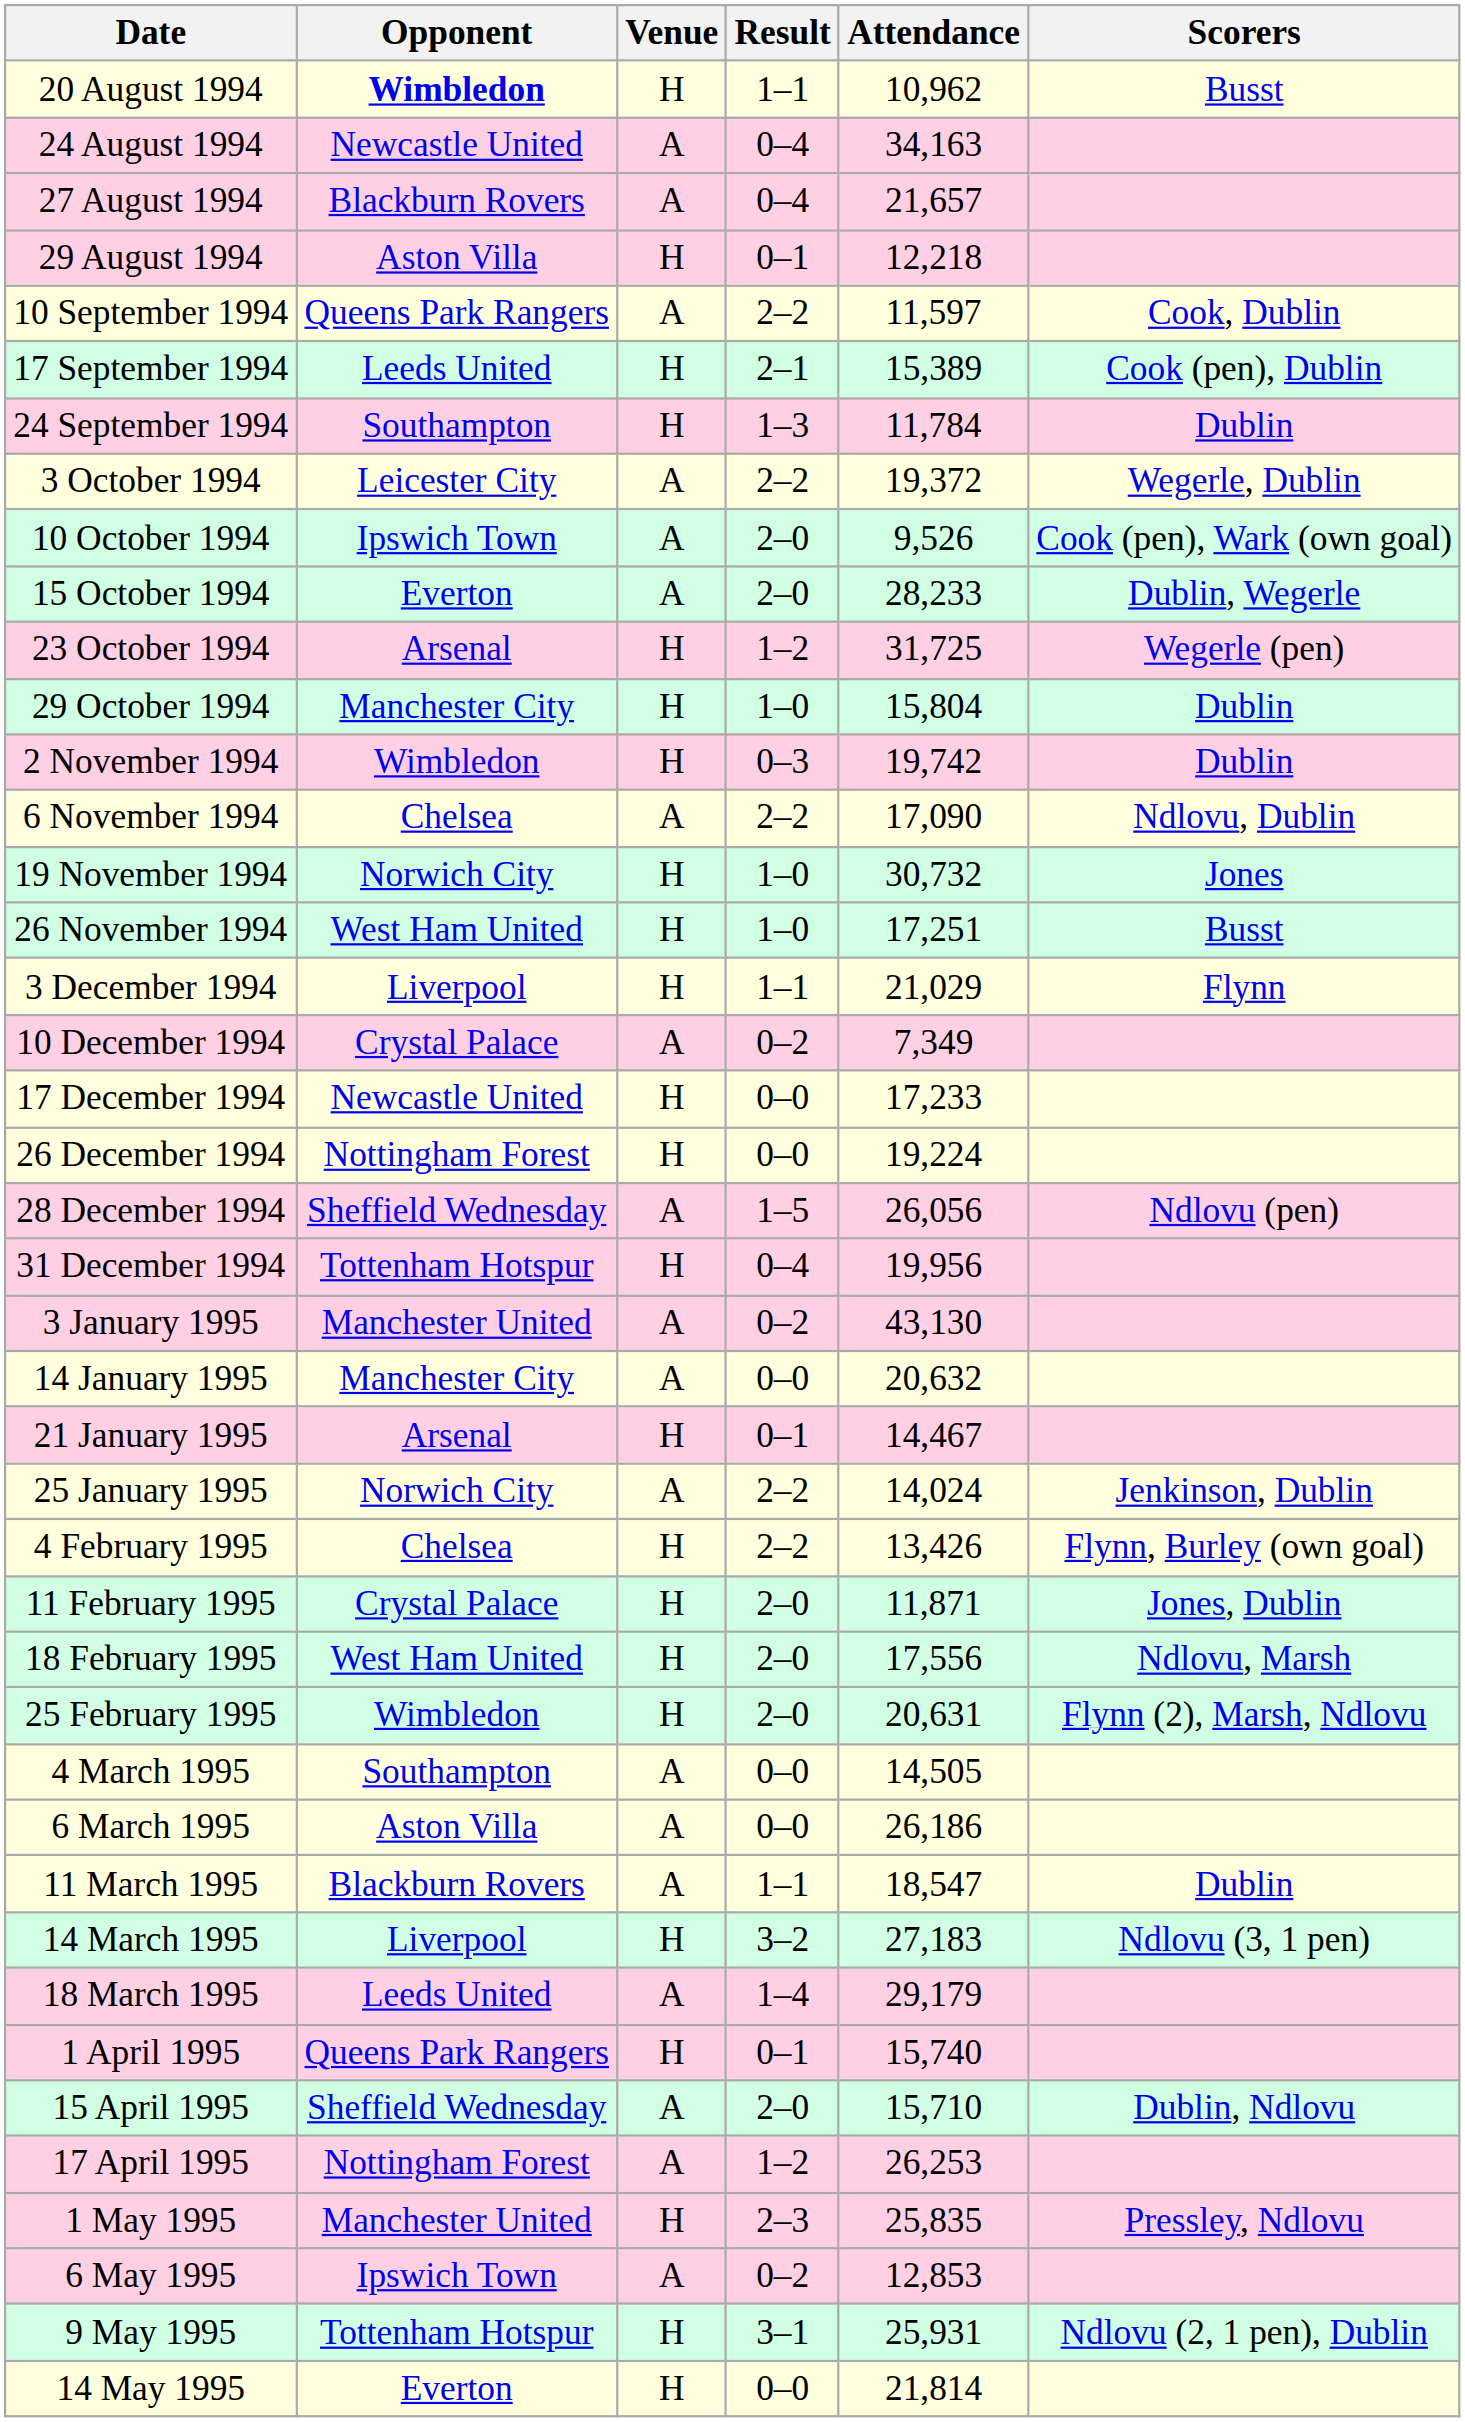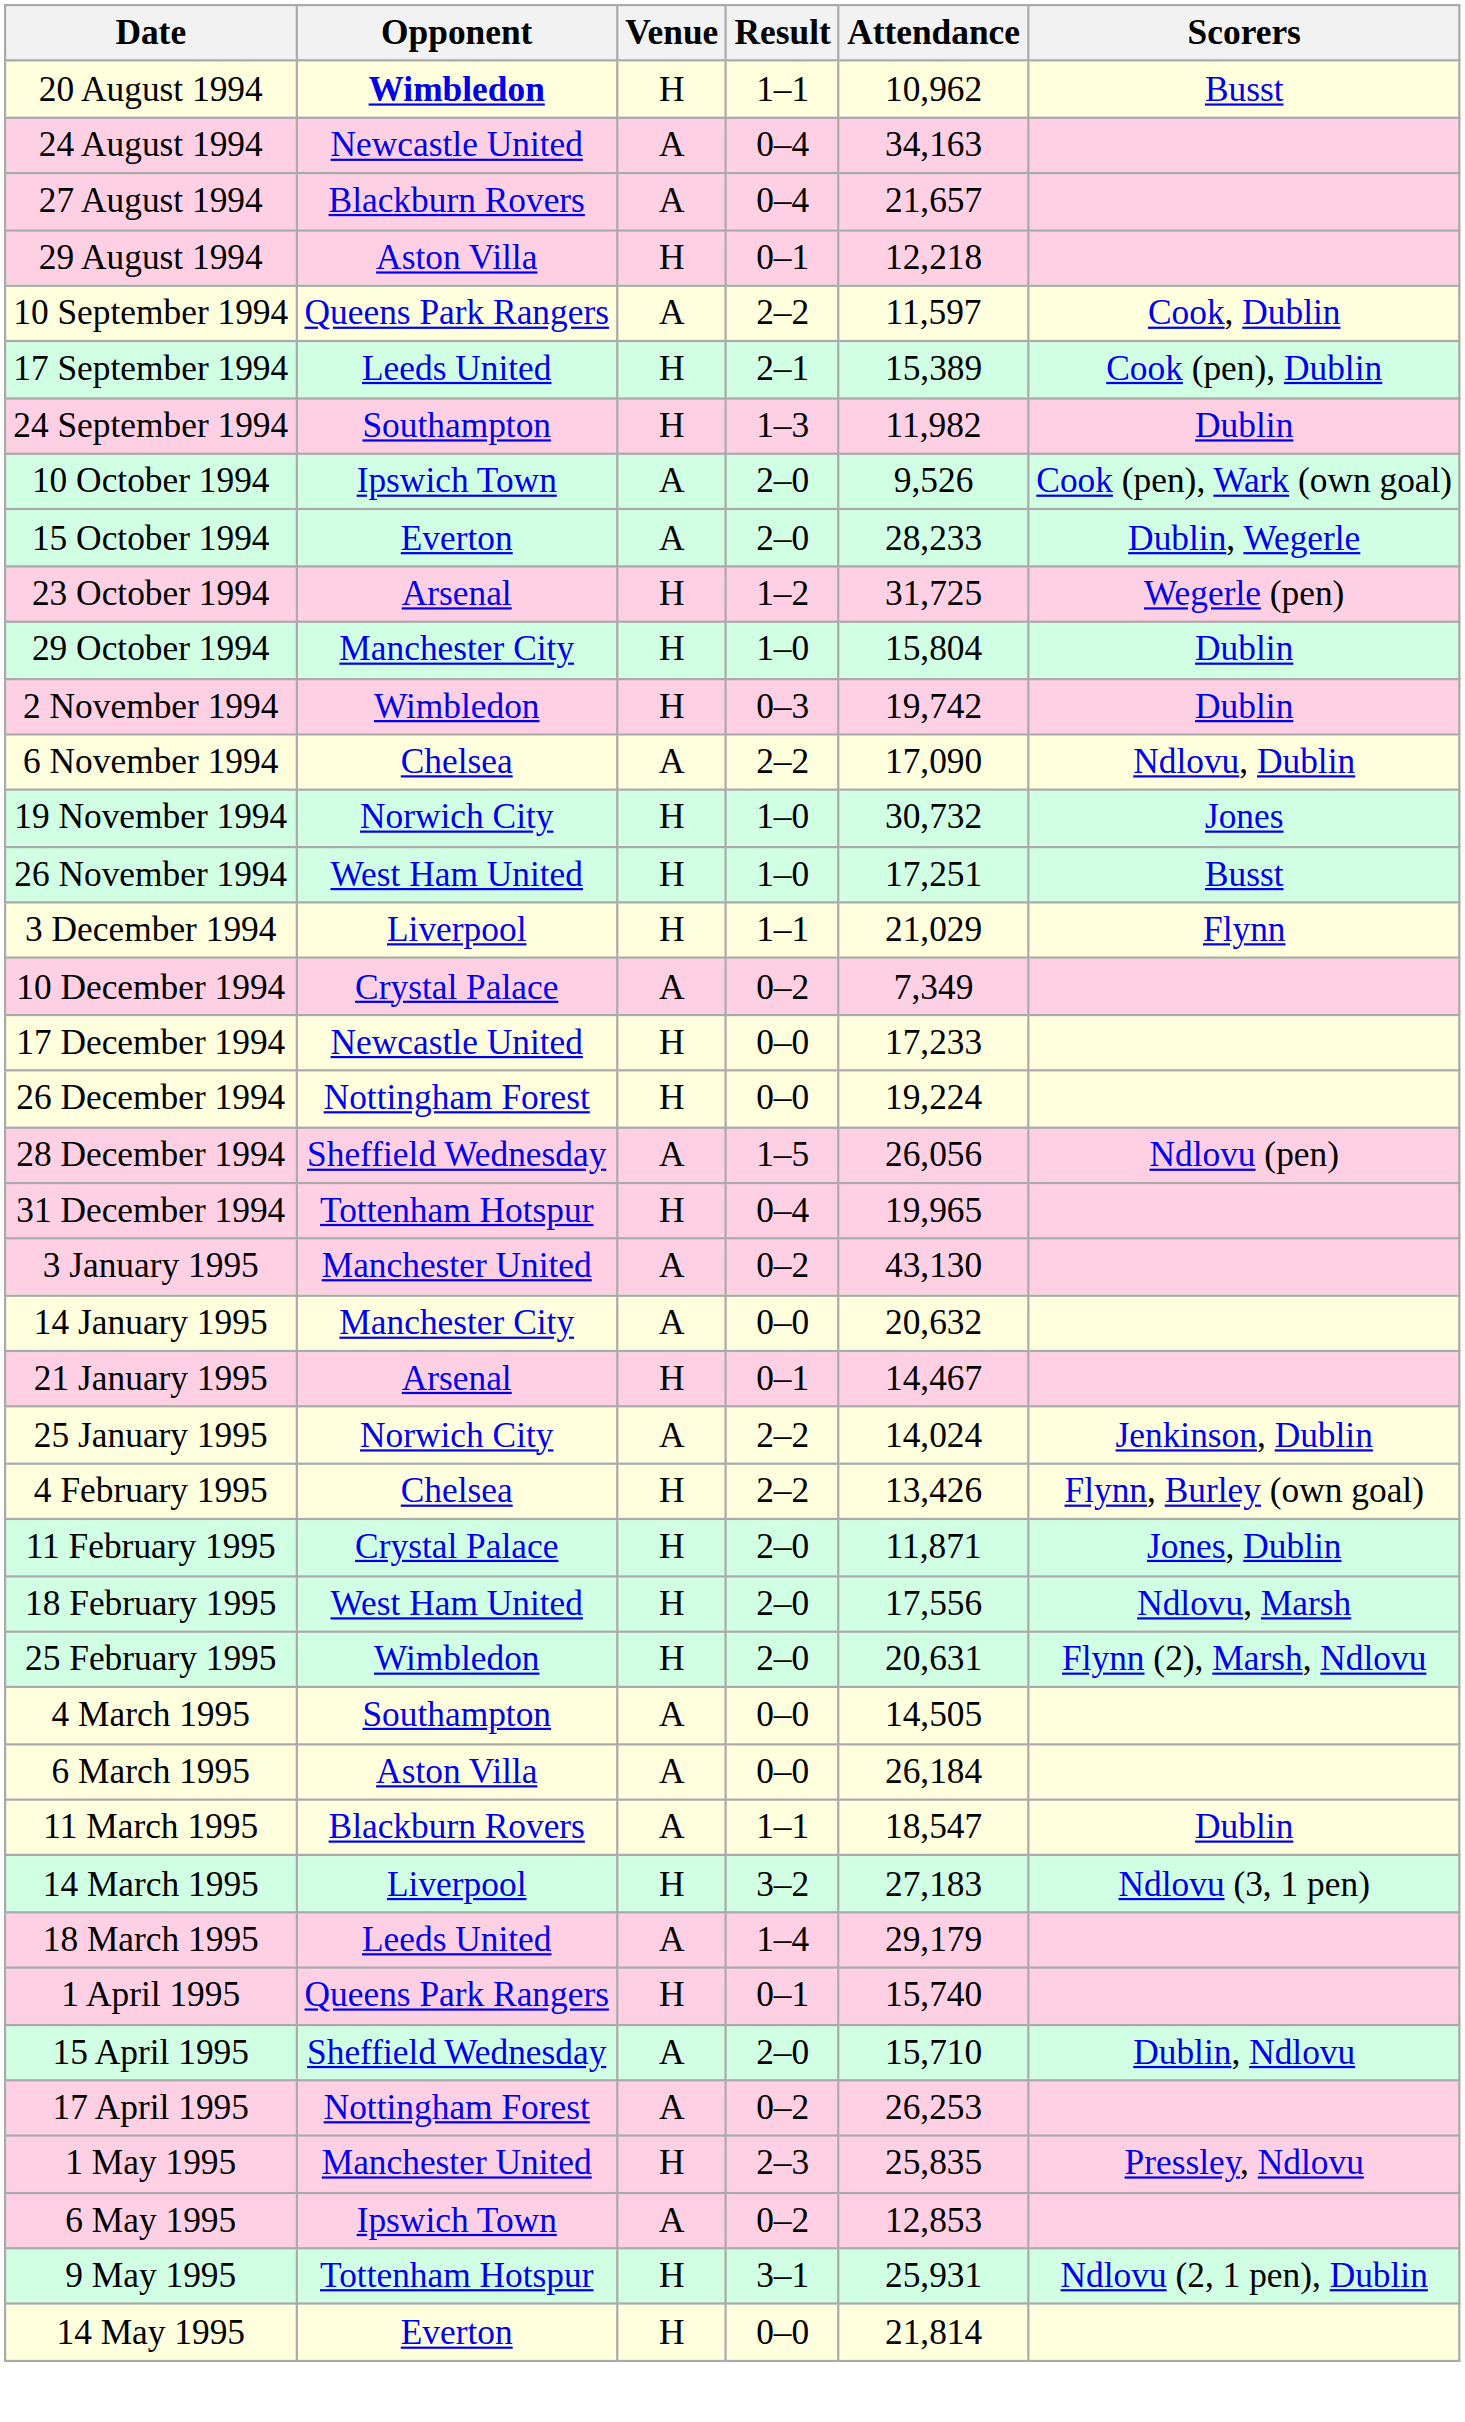 <table class="wikitable sortable" style="font-size:100%; text-align:center">
 <tr>
 <th>Date</th>
 <th>Opponent</th>
 <th>Venue</th>
 <th>Result</th>
 <th>Attendance</th>
 <th>Scorers</th>
 </tr>
 <tr style="background-color: #ffffdd;">
 <td>20 August 1994</td>
 <td><strong><a href='#'>Wimbledon</a></strong></td>
 <td>H</td>
 <td>1–1</td>
 <td>10,962</td>
 <td><a href='#'>Busst</a></td>
 </tr>
 <tr style="background-color: #ffd0e3;">
 <td>24 August 1994</td>
 <td><a href='#'>Newcastle United</a></td>
 <td>A</td>
 <td>0–4</td>
 <td>34,163</td>
 <td></td>
 </tr>
 <tr style="background-color: #ffd0e3;">
 <td>27 August 1994</td>
 <td><a href='#'>Blackburn Rovers</a></td>
 <td>A</td>
 <td>0–4</td>
 <td>21,657</td>
 <td></td>
 </tr>
 <tr style="background-color: #ffd0e3;">
 <td>29 August 1994</td>
 <td><a href='#'>Aston Villa</a></td>
 <td>H</td>
 <td>0–1</td>
 <td>12,218</td>
 <td></td>
 </tr>
 <tr style="background-color: #ffffdd;">
 <td>10 September 1994</td>
 <td><a href='#'>Queens Park Rangers</a></td>
 <td>A</td>
 <td>2–2</td>
 <td>11,597</td>
 <td><a href='#'>Cook</a>, <a href='#'>Dublin</a></td>
 </tr>
 <tr style="background-color: #d0ffe3;">
 <td>17 September 1994</td>
 <td><a href='#'>Leeds United</a></td>
 <td>H</td>
 <td>2–1</td>
 <td>15,389</td>
 <td><a href='#'>Cook</a> (pen), <a href='#'>Dublin</a></td>
 </tr>
 <tr style="background-color: #ffd0e3;">
 <td>24 September 1994</td>
 <td><a href='#'>Southampton</a></td>
 <td>H</td>
 <td>1–3</td>
-<td>11,784</td>
+<td>11,982</td>
 <td><a href='#'>Dublin</a></td>
-</tr>
-<tr style="background-color: #ffffdd;">
-<td>3 October 1994</td>
-<td><a href='#'>Leicester City</a></td>
-<td>A</td>
-<td>2–2</td>
-<td>19,372</td>
-<td><a href='#'>Wegerle</a>, <a href='#'>Dublin</a></td>
 </tr>
 <tr style="background-color: #d0ffe3;">
 <td>10 October 1994</td>
 <td><a href='#'>Ipswich Town</a></td>
 <td>A</td>
 <td>2–0</td>
 <td>9,526</td>
 <td><a href='#'>Cook</a> (pen), <a href='#'>Wark</a> (own goal)</td>
 </tr>
 <tr style="background-color: #d0ffe3;">
 <td>15 October 1994</td>
 <td><a href='#'>Everton</a></td>
 <td>A</td>
 <td>2–0</td>
 <td>28,233</td>
 <td><a href='#'>Dublin</a>, <a href='#'>Wegerle</a></td>
 </tr>
 <tr style="background-color: #ffd0e3;">
 <td>23 October 1994</td>
 <td><a href='#'>Arsenal</a></td>
 <td>H</td>
 <td>1–2</td>
 <td>31,725</td>
 <td><a href='#'>Wegerle</a> (pen)</td>
 </tr>
 <tr style="background-color: #d0ffe3;">
 <td>29 October 1994</td>
 <td><a href='#'>Manchester City</a></td>
 <td>H</td>
 <td>1–0</td>
 <td>15,804</td>
 <td><a href='#'>Dublin</a></td>
 </tr>
 <tr style="background-color: #ffd0e3;">
 <td>2 November 1994</td>
 <td><a href='#'>Wimbledon</a></td>
 <td>H</td>
 <td>0–3</td>
 <td>19,742</td>
 <td><a href='#'>Dublin</a></td>
 </tr>
 <tr style="background-color: #ffffdd;">
 <td>6 November 1994</td>
 <td><a href='#'>Chelsea</a></td>
 <td>A</td>
 <td>2–2</td>
 <td>17,090</td>
 <td><a href='#'>Ndlovu</a>, <a href='#'>Dublin</a></td>
 </tr>
 <tr style="background-color: #d0ffe3;">
 <td>19 November 1994</td>
 <td><a href='#'>Norwich City</a></td>
 <td>H</td>
 <td>1–0</td>
 <td>30,732</td>
 <td><a href='#'>Jones</a></td>
 </tr>
 <tr style="background-color: #d0ffe3;">
 <td>26 November 1994</td>
 <td><a href='#'>West Ham United</a></td>
 <td>H</td>
 <td>1–0</td>
 <td>17,251</td>
 <td><a href='#'>Busst</a></td>
 </tr>
 <tr style="background-color: #ffffdd;">
 <td>3 December 1994</td>
 <td><a href='#'>Liverpool</a></td>
 <td>H</td>
 <td>1–1</td>
 <td>21,029</td>
 <td><a href='#'>Flynn</a></td>
 </tr>
 <tr style="background-color: #ffd0e3;">
 <td>10 December 1994</td>
 <td><a href='#'>Crystal Palace</a></td>
 <td>A</td>
 <td>0–2</td>
 <td>7,349</td>
 <td></td>
 </tr>
 <tr style="background-color: #ffffdd;">
 <td>17 December 1994</td>
 <td><a href='#'>Newcastle United</a></td>
 <td>H</td>
 <td>0–0</td>
 <td>17,233</td>
 <td></td>
 </tr>
 <tr style="background-color: #ffffdd;">
 <td>26 December 1994</td>
 <td><a href='#'>Nottingham Forest</a></td>
 <td>H</td>
 <td>0–0</td>
 <td>19,224</td>
 <td></td>
 </tr>
 <tr style="background-color: #ffd0e3;">
 <td>28 December 1994</td>
 <td><a href='#'>Sheffield Wednesday</a></td>
 <td>A</td>
 <td>1–5</td>
 <td>26,056</td>
 <td><a href='#'>Ndlovu</a> (pen)</td>
 </tr>
 <tr style="background-color: #ffd0e3;">
 <td>31 December 1994</td>
 <td><a href='#'>Tottenham Hotspur</a></td>
 <td>H</td>
 <td>0–4</td>
-<td>19,956</td>
+<td>19,965</td>
 <td></td>
 </tr>
 <tr style="background-color: #ffd0e3;">
 <td>3 January 1995</td>
 <td><a href='#'>Manchester United</a></td>
 <td>A</td>
 <td>0–2</td>
 <td>43,130</td>
 <td></td>
 </tr>
 <tr style="background-color: #ffffdd;">
 <td>14 January 1995</td>
 <td><a href='#'>Manchester City</a></td>
 <td>A</td>
 <td>0–0</td>
 <td>20,632</td>
 <td></td>
 </tr>
 <tr style="background-color: #ffd0e3;">
 <td>21 January 1995</td>
 <td><a href='#'>Arsenal</a></td>
 <td>H</td>
 <td>0–1</td>
 <td>14,467</td>
 <td></td>
 </tr>
 <tr style="background-color: #ffffdd;">
 <td>25 January 1995</td>
 <td><a href='#'>Norwich City</a></td>
 <td>A</td>
 <td>2–2</td>
 <td>14,024</td>
 <td><a href='#'>Jenkinson</a>, <a href='#'>Dublin</a></td>
 </tr>
 <tr style="background-color: #ffffdd;">
 <td>4 February 1995</td>
 <td><a href='#'>Chelsea</a></td>
 <td>H</td>
 <td>2–2</td>
 <td>13,426</td>
 <td><a href='#'>Flynn</a>, <a href='#'>Burley</a> (own goal)</td>
 </tr>
 <tr style="background-color: #d0ffe3;">
 <td>11 February 1995</td>
 <td><a href='#'>Crystal Palace</a></td>
 <td>H</td>
 <td>2–0</td>
 <td>11,871</td>
 <td><a href='#'>Jones</a>, <a href='#'>Dublin</a></td>
 </tr>
 <tr style="background-color: #d0ffe3;">
 <td>18 February 1995</td>
 <td><a href='#'>West Ham United</a></td>
 <td>H</td>
 <td>2–0</td>
 <td>17,556</td>
 <td><a href='#'>Ndlovu</a>, <a href='#'>Marsh</a></td>
 </tr>
 <tr style="background-color: #d0ffe3;">
 <td>25 February 1995</td>
 <td><a href='#'>Wimbledon</a></td>
 <td>H</td>
 <td>2–0</td>
 <td>20,631</td>
 <td><a href='#'>Flynn</a> (2), <a href='#'>Marsh</a>, <a href='#'>Ndlovu</a></td>
 </tr>
 <tr style="background-color: #ffffdd;">
 <td>4 March 1995</td>
 <td><a href='#'>Southampton</a></td>
 <td>A</td>
 <td>0–0</td>
 <td>14,505</td>
 <td></td>
 </tr>
 <tr style="background-color: #ffffdd;">
 <td>6 March 1995</td>
 <td><a href='#'>Aston Villa</a></td>
 <td>A</td>
 <td>0–0</td>
-<td>26,186</td>
+<td>26,184</td>
 <td></td>
 </tr>
 <tr style="background-color: #ffffdd;">
 <td>11 March 1995</td>
 <td><a href='#'>Blackburn Rovers</a></td>
 <td>A</td>
 <td>1–1</td>
 <td>18,547</td>
 <td><a href='#'>Dublin</a></td>
 </tr>
 <tr style="background-color: #d0ffe3;">
 <td>14 March 1995</td>
 <td><a href='#'>Liverpool</a></td>
 <td>H</td>
 <td>3–2</td>
 <td>27,183</td>
 <td><a href='#'>Ndlovu</a> (3, 1 pen)</td>
 </tr>
 <tr style="background-color: #ffd0e3;">
 <td>18 March 1995</td>
 <td><a href='#'>Leeds United</a></td>
 <td>A</td>
 <td>1–4</td>
 <td>29,179</td>
 <td></td>
 </tr>
 <tr style="background-color: #ffd0e3;">
 <td>1 April 1995</td>
 <td><a href='#'>Queens Park Rangers</a></td>
 <td>H</td>
 <td>0–1</td>
 <td>15,740</td>
 <td></td>
 </tr>
 <tr style="background-color: #d0ffe3;">
 <td>15 April 1995</td>
 <td><a href='#'>Sheffield Wednesday</a></td>
 <td>A</td>
 <td>2–0</td>
 <td>15,710</td>
 <td><a href='#'>Dublin</a>, <a href='#'>Ndlovu</a></td>
 </tr>
 <tr style="background-color: #ffd0e3;">
 <td>17 April 1995</td>
 <td><a href='#'>Nottingham Forest</a></td>
 <td>A</td>
-<td>1–2</td>
+<td>0–2</td>
 <td>26,253</td>
 <td></td>
 </tr>
 <tr style="background-color: #ffd0e3;">
 <td>1 May 1995</td>
 <td><a href='#'>Manchester United</a></td>
 <td>H</td>
 <td>2–3</td>
 <td>25,835</td>
 <td><a href='#'>Pressley</a>, <a href='#'>Ndlovu</a></td>
 </tr>
 <tr style="background-color: #ffd0e3;">
 <td>6 May 1995</td>
 <td><a href='#'>Ipswich Town</a></td>
 <td>A</td>
 <td>0–2</td>
 <td>12,853</td>
 <td></td>
 </tr>
 <tr style="background-color: #d0ffe3;">
 <td>9 May 1995</td>
 <td><a href='#'>Tottenham Hotspur</a></td>
 <td>H</td>
 <td>3–1</td>
 <td>25,931</td>
 <td><a href='#'>Ndlovu</a> (2, 1 pen), <a href='#'>Dublin</a></td>
 </tr>
 <tr style="background-color: #ffffdd;">
 <td>14 May 1995</td>
 <td><a href='#'>Everton</a></td>
 <td>H</td>
 <td>0–0</td>
 <td>21,814</td>
 <td></td>
 </tr>
 </table>
